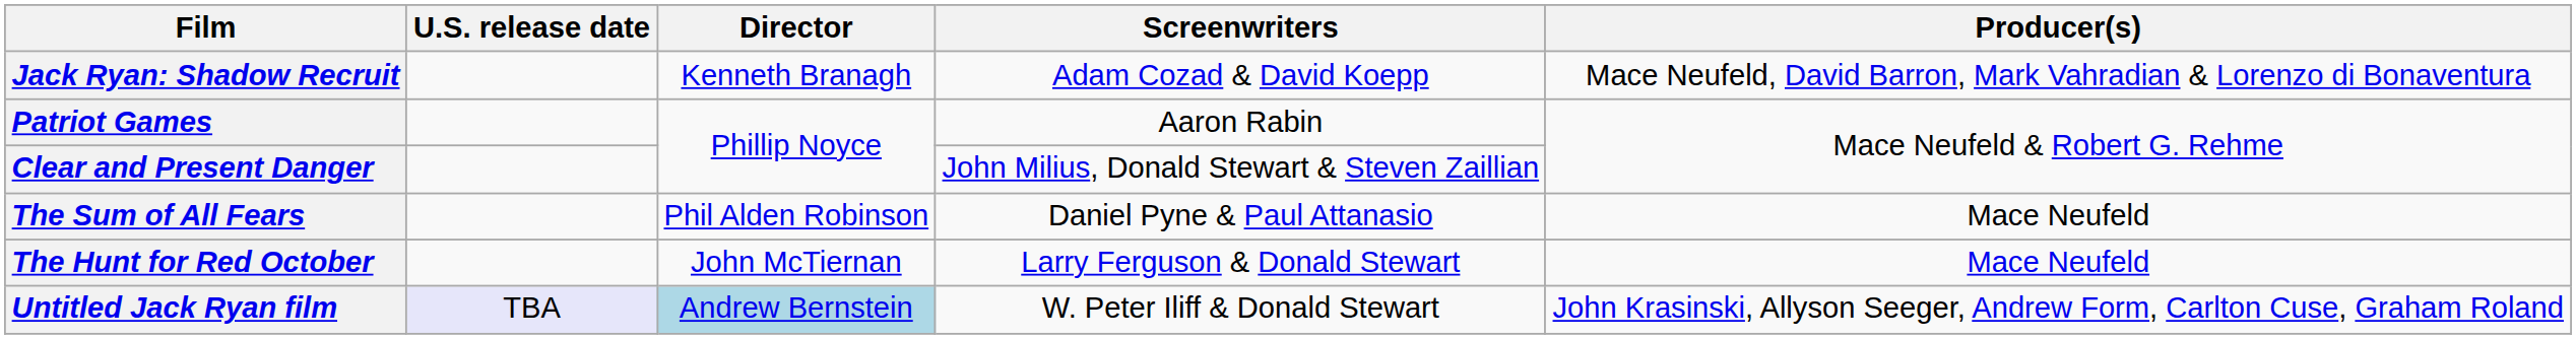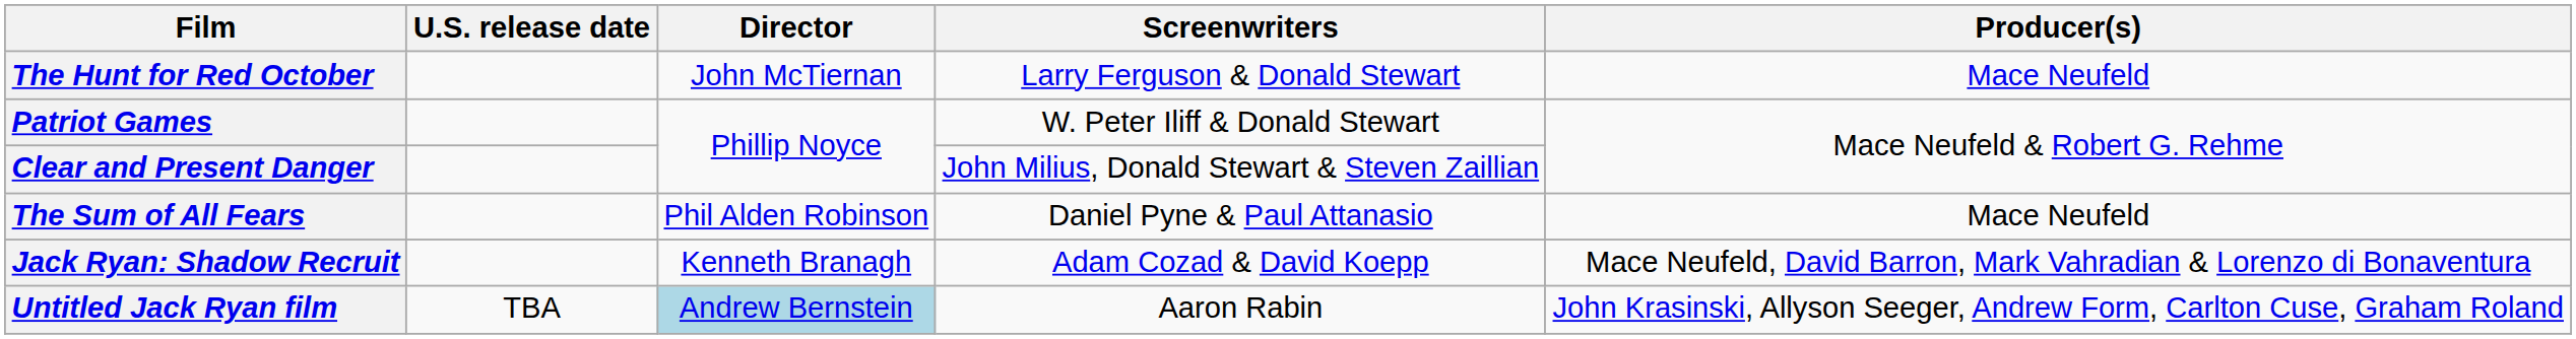 <table class="wikitable plainrowheaders" style="text-align:center">
 <tr>
 <th scope="col">Film</th>
 <th scope="col">U.S. release date</th>
 <th scope="col">Director</th>
 <th scope="col">Screenwriters</th>
 <th scope="col">Producer(s)</th>
 </tr>
 <tr>
-<th scope="row" style="text-align:left"><em><a href='#'>Jack Ryan: Shadow Recruit</a></em></th>
+<th scope="row" style="text-align:left"><a href='#'><em>The Hunt for Red October</em></a></th>
 <td></td>
-<td><a href='#'>Kenneth Branagh</a></td>
-<td><a href='#'>Adam Cozad</a> & <a href='#'>David Koepp</a></td>
-<td>Mace Neufeld, <a href='#'>David Barron</a>, <a href='#'>Mark Vahradian</a> & <a href='#'>Lorenzo di Bonaventura</a></td>
+<td><a href='#'>John McTiernan</a></td>
+<td><a href='#'>Larry Ferguson</a> & <a href='#'>Donald Stewart</a></td>
+<td><a href='#'>Mace Neufeld</a></td>
 </tr>
 <tr>
 <th scope="row" style="text-align:left"><a href='#'><em>Patriot Games</em></a></th>
 <td></td>
 <td rowspan="2"><a href='#'>Phillip Noyce</a></td>
-<td>Aaron Rabin</td>
+<td>W. Peter Iliff & Donald Stewart</td>
 <td rowspan="2">Mace Neufeld & <a href='#'>Robert G. Rehme</a></td>
 </tr>
 <tr>
 <th scope="row" style="text-align:left"><a href='#'><em>Clear and Present Danger</em></a></th>
 <td></td>
 <td><a href='#'>John Milius</a>, Donald Stewart & <a href='#'>Steven Zaillian</a></td>
 </tr>
 <tr>
 <th scope="row" style="text-align:left"><a href='#'><em>The Sum of All Fears</em></a></th>
 <td></td>
 <td><a href='#'>Phil Alden Robinson</a></td>
 <td>Daniel Pyne & <a href='#'>Paul Attanasio</a></td>
 <td>Mace Neufeld</td>
 </tr>
 <tr>
-<th scope="row" style="text-align:left"><a href='#'><em>The Hunt for Red October</em></a></th>
+<th scope="row" style="text-align:left"><em><a href='#'>Jack Ryan: Shadow Recruit</a></em></th>
 <td></td>
-<td><a href='#'>John McTiernan</a></td>
-<td><a href='#'>Larry Ferguson</a> & <a href='#'>Donald Stewart</a></td>
-<td><a href='#'>Mace Neufeld</a></td>
+<td><a href='#'>Kenneth Branagh</a></td>
+<td><a href='#'>Adam Cozad</a> & <a href='#'>David Koepp</a></td>
+<td>Mace Neufeld, <a href='#'>David Barron</a>, <a href='#'>Mark Vahradian</a> & <a href='#'>Lorenzo di Bonaventura</a></td>
 </tr>
 <tr>
 <th scope="row" style="text-align:left"><em><a href='#'>Untitled Jack Ryan film</a></em></th>
-<td style="background: lavender;">TBA</td>
+<td>TBA</td>
 <td style="background: lightblue;"><a href='#'>Andrew Bernstein</a></td>
-<td>W. Peter Iliff & Donald Stewart</td>
+<td>Aaron Rabin</td>
 <td><a href='#'>John Krasinski</a>, Allyson Seeger, <a href='#'>Andrew Form</a>, <a href='#'>Carlton Cuse</a>, <a href='#'>Graham Roland</a></td>
 </tr>
 </table>
